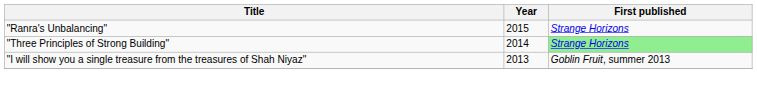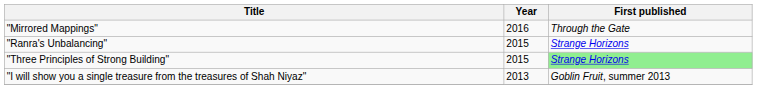 <table class='wikitable sortable' width='75%'>
 <tr>
 <th>Title</th>
 <th>Year</th>
 <th>First published</th>
+</tr>
+<tr>
+<td>"Mirrored Mappings"</td>
+<td>2016</td>
+<td><em>Through the Gate</em></td>
 </tr>
 <tr>
 <td>"Ranra's Unbalancing"</td>
 <td>2015</td>
 <td><em><a href='#'>Strange Horizons</a></em></td>
 </tr>
 <tr>
 <td>"Three Principles of Strong Building"</td>
-<td>2014</td>
+<td>2015</td>
 <td style="background: lightgreen;"><em><a href='#'>Strange Horizons</a></em></td>
 </tr>
 <tr>
 <td>"I will show you a single treasure from the treasures of Shah Niyaz"</td>
 <td>2013</td>
 <td><em>Goblin Fruit</em>, summer 2013</td>
 </tr>
 <tr>
 </tr>
 </table>
